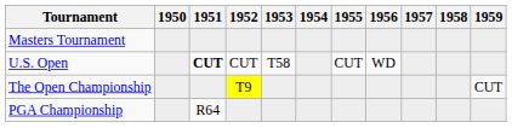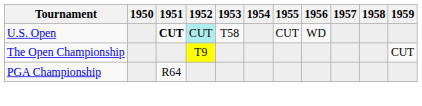 <table class="wikitable" style="font-size:95%;text-align:center;">
 <tr>
 <th>Tournament</th>
 <th>1950</th>
 <th>1951</th>
 <th>1952</th>
 <th>1953</th>
 <th>1954</th>
 <th>1955</th>
 <th>1956</th>
 <th>1957</th>
 <th>1958</th>
 <th>1959</th>
 </tr>
 <tr>
-<td align=left><a href='#'>Masters Tournament</a></td>
-<td style="background:#eeeeee;"></td>
-<td style="background:#eeeeee;"></td>
-<td style="background:#eeeeee;"></td>
-<td style="background:#eeeeee;"></td>
-<td style="background:#eeeeee;"></td>
-<td style="background:#eeeeee;"></td>
-<td style="background:#eeeeee;"></td>
-<td style="background:#eeeeee;"></td>
-<td style="background:#eeeeee;"></td>
-<td style="background:#eeeeee;"></td>
-</tr>
-<tr>
 <td align=left><a href='#'>U.S. Open</a></td>
 <td style="background:#eeeeee;"></td>
 <td><strong>CUT</strong></td>
-<td>CUT</td>
+<td style="background: paleturquoise;">CUT</td>
 <td>T58</td>
 <td style="background:#eeeeee;"></td>
 <td>CUT</td>
 <td>WD</td>
 <td style="background:#eeeeee;"></td>
 <td style="background:#eeeeee;"></td>
 <td style="background:#eeeeee;"></td>
 </tr>
 <tr>
 <td align=left><a href='#'>The Open Championship</a></td>
 <td style="background:#eeeeee;"></td>
 <td style="background:#eeeeee;"></td>
 <td style="background:yellow;">T9</td>
 <td style="background:#eeeeee;"></td>
 <td style="background:#eeeeee;"></td>
 <td style="background:#eeeeee;"></td>
 <td style="background:#eeeeee;"></td>
 <td style="background:#eeeeee;"></td>
 <td style="background:#eeeeee;"></td>
 <td>CUT</td>
 </tr>
 <tr>
 <td align=left><a href='#'>PGA Championship</a></td>
 <td style="background:#eeeeee;"></td>
 <td>R64</td>
 <td style="background:#eeeeee;"></td>
 <td style="background:#eeeeee;"></td>
 <td style="background:#eeeeee;"></td>
 <td style="background:#eeeeee;"></td>
 <td style="background:#eeeeee;"></td>
 <td style="background:#eeeeee;"></td>
 <td style="background:#eeeeee;"></td>
 <td style="background:#eeeeee;"></td>
 </tr>
 </table>
